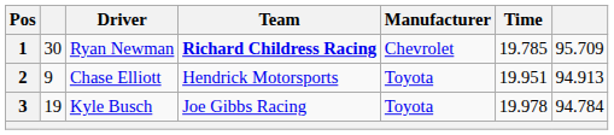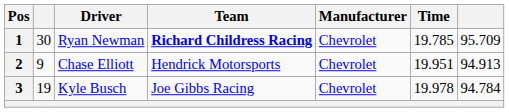 <table class="wikitable" style="font-size:95%">
 <tr>
 <th>Pos</th>
 <th></th>
 <th>Driver</th>
 <th>Team</th>
 <th>Manufacturer</th>
 <th>Time</th>
 <th></th>
 </tr>
 <tr>
 <th>1</th>
 <td>30</td>
 <td><a href='#'>Ryan Newman</a></td>
 <td><strong><a href='#'>Richard Childress Racing</a></strong></td>
 <td><a href='#'>Chevrolet</a></td>
 <td>19.785</td>
 <td>95.709</td>
 </tr>
 <tr>
 <th>2</th>
 <td>9</td>
 <td><a href='#'>Chase Elliott</a></td>
 <td><a href='#'>Hendrick Motorsports</a></td>
-<td><a href='#'>Toyota</a></td>
+<td><a href='#'>Chevrolet</a></td>
 <td>19.951</td>
 <td>94.913</td>
 </tr>
 <tr>
 <th>3</th>
 <td>19</td>
 <td><a href='#'>Kyle Busch</a></td>
 <td><a href='#'>Joe Gibbs Racing</a></td>
-<td><a href='#'>Toyota</a></td>
+<td><a href='#'>Chevrolet</a></td>
 <td>19.978</td>
 <td>94.784</td>
 </tr>
 <tr>
 <th colspan="7"></th>
 </tr>
 </table>
